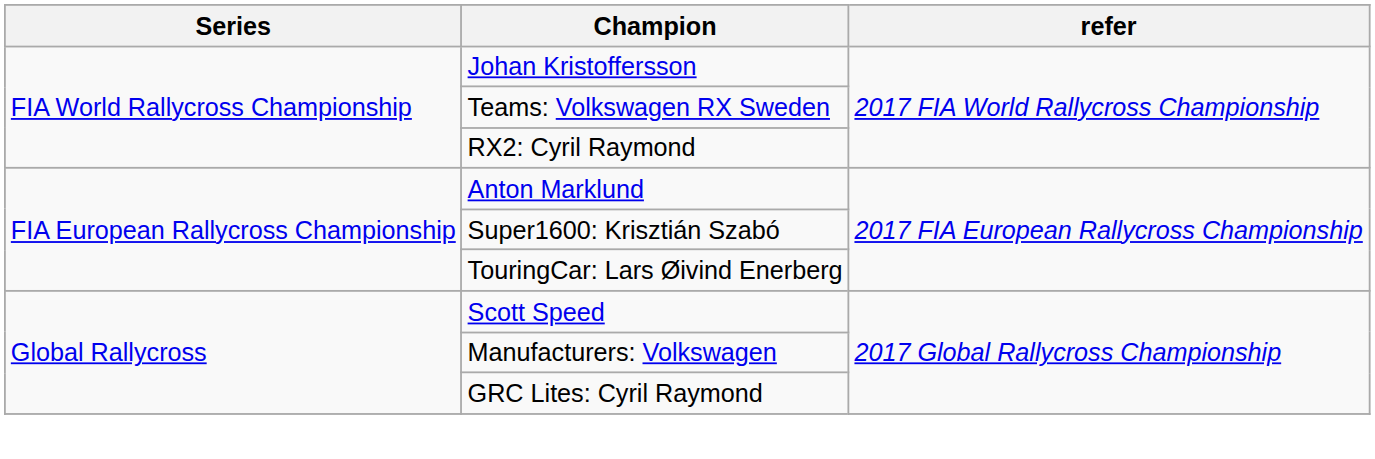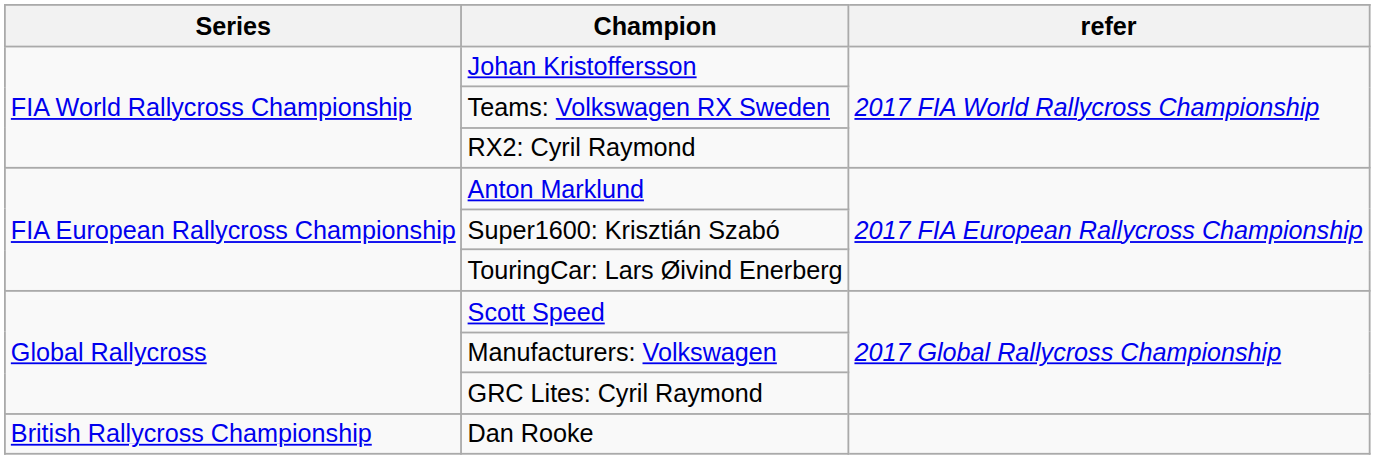 <table class="wikitable" style="font-size:87%">
 <tr>
 <th>Series</th>
 <th>Champion</th>
 <th>refer</th>
 </tr>
 <tr>
 <td rowspan="3"><a href='#'>FIA World Rallycross Championship</a></td>
 <td> <a href='#'>Johan Kristoffersson</a></td>
 <td rowspan="3"><em><a href='#'>2017 FIA World Rallycross Championship</a></em></td>
 </tr>
 <tr>
 <td>Teams:  <a href='#'>Volkswagen RX Sweden</a></td>
 </tr>
 <tr>
 <td>RX2:  Cyril Raymond</td>
 </tr>
 <tr>
 <td rowspan="3"><a href='#'>FIA European Rallycross Championship</a></td>
 <td> <a href='#'>Anton Marklund</a></td>
 <td rowspan="3"><em><a href='#'>2017 FIA European Rallycross Championship</a></em></td>
 </tr>
 <tr>
 <td>Super1600:  Krisztián Szabó</td>
 </tr>
 <tr>
 <td>TouringCar:  Lars Øivind Enerberg</td>
 </tr>
 <tr>
 <td rowspan=3><a href='#'>Global Rallycross</a></td>
 <td> <a href='#'>Scott Speed</a></td>
 <td rowspan=3><em><a href='#'>2017 Global Rallycross Championship</a></em></td>
 </tr>
 <tr>
 <td>Manufacturers:  <a href='#'>Volkswagen</a></td>
 </tr>
 <tr>
 <td>GRC Lites:  Cyril Raymond</td>
 </tr>
+<tr>
+<td><a href='#'>British Rallycross Championship</a></td>
+<td> Dan Rooke</td>
+<td></td>
+</tr>
 </table>
